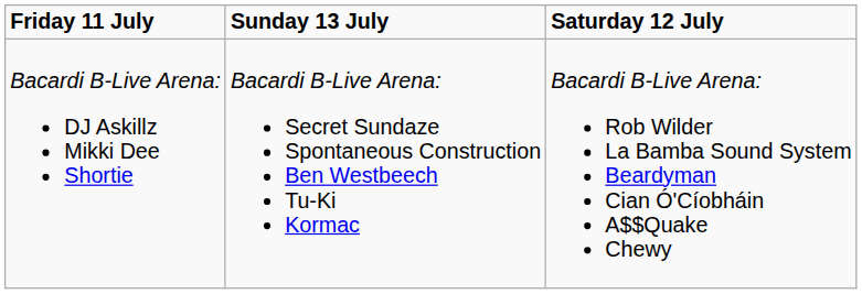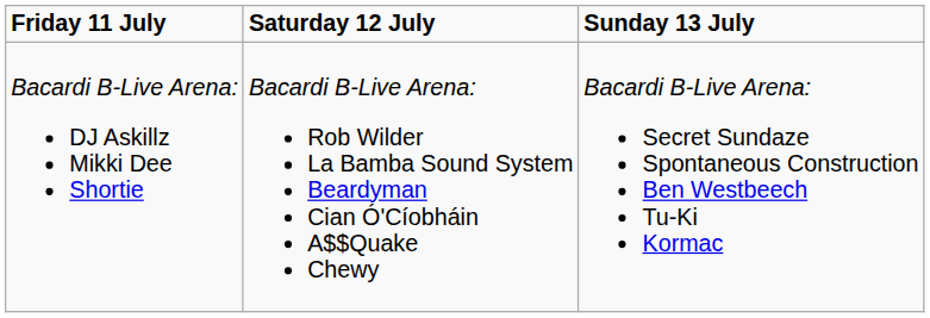 <table class="wikitable">
 <tr>
 <td><strong>Friday 11 July</strong></td>
+<td><strong>Saturday 12 July</strong></td>
 <td><strong>Sunday 13 July</strong></td>
-<td><strong>Saturday 12 July</strong></td>
 </tr>
 <tr valign="top">
 <td><br><em>Bacardi B-Live Arena:</em><ul><li>DJ Askillz</li><li>Mikki Dee</li><li><a href='#'>Shortie</a></li></ul></td>
+<td><br><em>Bacardi B-Live Arena:</em><ul><li>Rob Wilder</li><li>La Bamba Sound System</li><li><a href='#'>Beardyman</a></li><li>Cian Ó'Cíobháin</li><li>A$$Quake</li><li>Chewy</li></ul></td>
 <td><br><em>Bacardi B-Live Arena:</em><ul><li>Secret Sundaze</li><li>Spontaneous Construction</li><li><a href='#'>Ben Westbeech</a></li><li>Tu-Ki</li><li><a href='#'>Kormac</a></li></ul></td>
-<td><br><em>Bacardi B-Live Arena:</em><ul><li>Rob Wilder</li><li>La Bamba Sound System</li><li><a href='#'>Beardyman</a></li><li>Cian Ó'Cíobháin</li><li>A$$Quake</li><li>Chewy</li></ul></td>
 </tr>
 </table>
